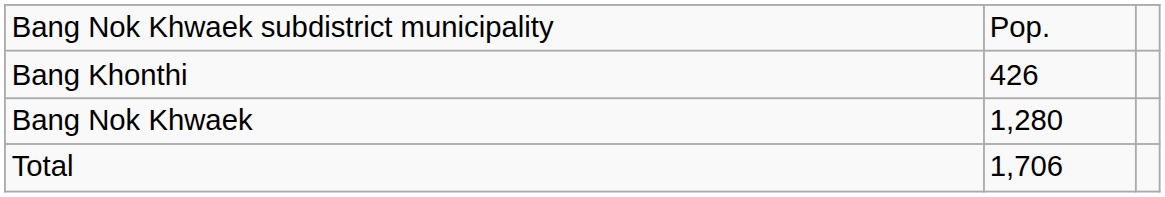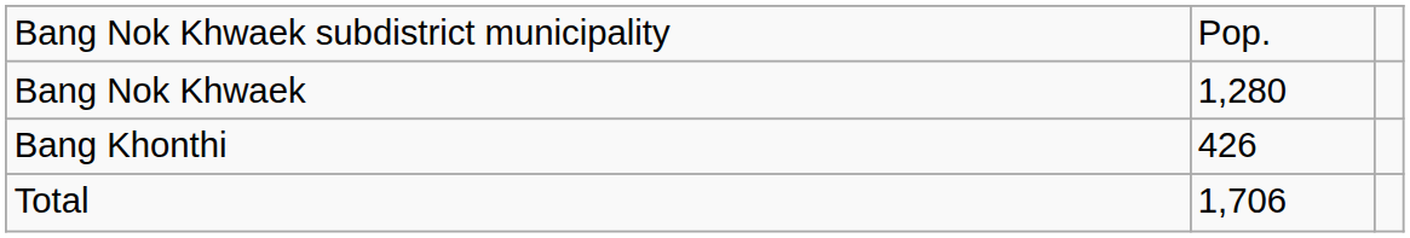 <table class="wikitable" style="width:50%;">
 <tr>
 <td>Bang Nok Khwaek subdistrict municipality</td>
 <td>Pop.</td>
+<td></td>
+</tr>
+<tr>
+<td>Bang Nok Khwaek</td>
+<td>1,280</td>
 <td></td>
 </tr>
 <tr>
 <td>Bang Khonthi</td>
 <td>426</td>
 <td></td>
 </tr>
 <tr>
-<td>Bang Nok Khwaek</td>
-<td>1,280</td>
-<td></td>
-</tr>
-<tr>
 <td>Total</td>
 <td>1,706</td>
 <td></td>
 </tr>
 </table>
